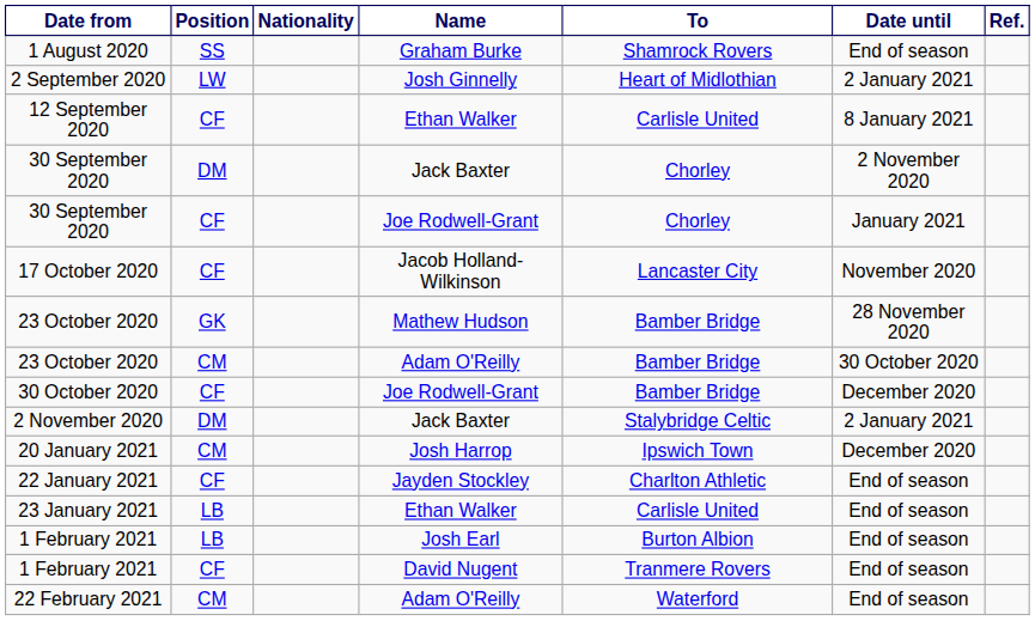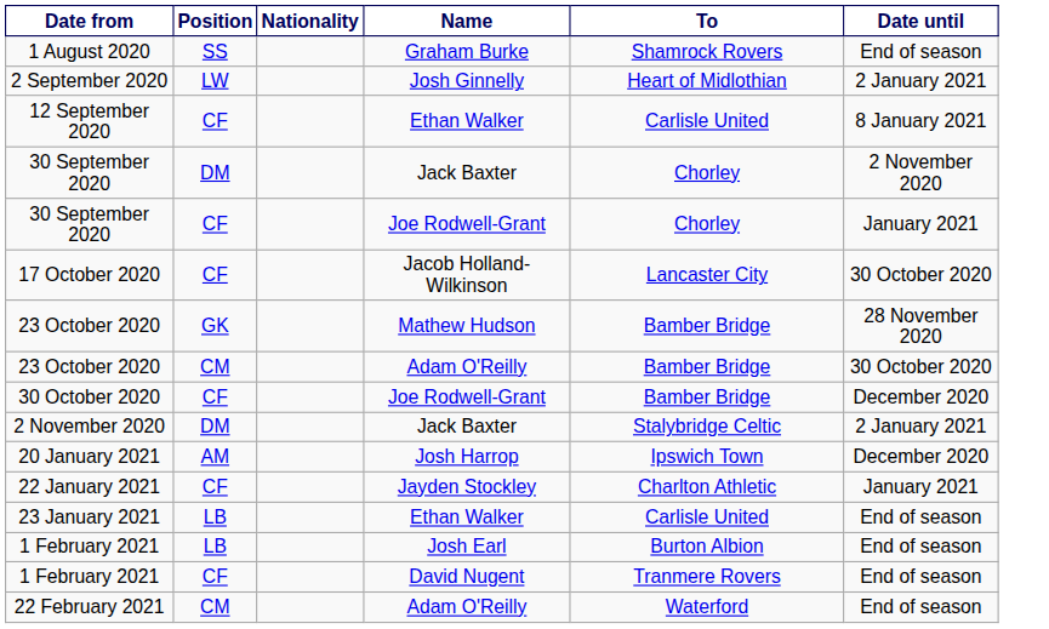 <table class="wikitable"  style="text-align:center; font-size:90%; ">
 <tr>
 <th style="background:#ffffff;color:#00005a;border:1px solid #000056; width:120px;">Date from</th>
 <th style="background:#ffffff;color:#00005a;border:1px solid #000056; width:50px;">Position</th>
 <th style="background:#ffffff;color:#00005a;border:1px solid #000056; width:50px;">Nationality</th>
 <th style="background:#ffffff;color:#00005a;border:1px solid #000056; width:150px;">Name</th>
 <th style="background:#ffffff;color:#00005a;border:1px solid #000056; width:200px;">To</th>
 <th style="background:#ffffff;color:#00005a;border:1px solid #000056; width:110px;">Date until</th>
-<th style="background:#ffffff;color:#00005a;border:1px solid #000056; width:25px;">Ref.</th>
 </tr>
 <tr>
 <td>1 August 2020</td>
 <td><a href='#'>SS</a></td>
 <td></td>
 <td><a href='#'>Graham Burke</a></td>
 <td> <a href='#'>Shamrock Rovers</a></td>
 <td>End of season</td>
-<td></td>
 </tr>
 <tr>
 <td>2 September 2020</td>
 <td><a href='#'>LW</a></td>
 <td></td>
 <td><a href='#'>Josh Ginnelly</a></td>
 <td> <a href='#'>Heart of Midlothian</a></td>
 <td>2 January 2021</td>
-<td></td>
 </tr>
 <tr>
 <td>12 September 2020</td>
 <td><a href='#'>CF</a></td>
 <td></td>
 <td><a href='#'>Ethan Walker</a></td>
 <td> <a href='#'>Carlisle United</a></td>
 <td>8 January 2021</td>
-<td></td>
 </tr>
 <tr>
 <td>30 September 2020</td>
 <td><a href='#'>DM</a></td>
 <td></td>
 <td>Jack Baxter</td>
 <td> <a href='#'>Chorley</a></td>
 <td>2 November 2020</td>
-<td></td>
 </tr>
 <tr>
 <td>30 September 2020</td>
 <td><a href='#'>CF</a></td>
 <td></td>
 <td><a href='#'>Joe Rodwell-Grant</a></td>
 <td> <a href='#'>Chorley</a></td>
 <td>January 2021</td>
-<td></td>
 </tr>
 <tr>
 <td>17 October 2020</td>
 <td><a href='#'>CF</a></td>
 <td></td>
 <td>Jacob Holland-Wilkinson</td>
 <td> <a href='#'>Lancaster City</a></td>
-<td>November 2020</td>
-<td></td>
+<td>30 October 2020</td>
 </tr>
 <tr>
 <td>23 October 2020</td>
 <td><a href='#'>GK</a></td>
 <td></td>
 <td><a href='#'>Mathew Hudson</a></td>
 <td> <a href='#'>Bamber Bridge</a></td>
 <td>28 November 2020</td>
-<td></td>
 </tr>
 <tr>
 <td>23 October 2020</td>
 <td><a href='#'>CM</a></td>
 <td></td>
 <td><a href='#'>Adam O'Reilly</a></td>
 <td> <a href='#'>Bamber Bridge</a></td>
 <td>30 October 2020</td>
-<td></td>
 </tr>
 <tr>
 <td>30 October 2020</td>
 <td><a href='#'>CF</a></td>
 <td></td>
 <td><a href='#'>Joe Rodwell-Grant</a></td>
 <td> <a href='#'>Bamber Bridge</a></td>
 <td>December 2020</td>
-<td></td>
 </tr>
 <tr>
 <td>2 November 2020</td>
 <td><a href='#'>DM</a></td>
 <td></td>
 <td>Jack Baxter</td>
 <td> <a href='#'>Stalybridge Celtic</a></td>
 <td>2 January 2021</td>
-<td></td>
 </tr>
 <tr>
 <td>20 January 2021</td>
-<td><a href='#'>CM</a></td>
+<td><a href='#'>AM</a></td>
 <td></td>
 <td><a href='#'>Josh Harrop</a></td>
 <td> <a href='#'>Ipswich Town</a></td>
 <td>December 2020</td>
-<td></td>
 </tr>
 <tr>
 <td>22 January 2021</td>
 <td><a href='#'>CF</a></td>
 <td></td>
 <td><a href='#'>Jayden Stockley</a></td>
 <td> <a href='#'>Charlton Athletic</a></td>
-<td>End of season</td>
-<td></td>
+<td>January 2021</td>
 </tr>
 <tr>
 <td>23 January 2021</td>
 <td><a href='#'>LB</a></td>
 <td></td>
 <td><a href='#'>Ethan Walker</a></td>
 <td> <a href='#'>Carlisle United</a></td>
 <td>End of season</td>
-<td></td>
 </tr>
 <tr>
 <td>1 February 2021</td>
 <td><a href='#'>LB</a></td>
 <td></td>
 <td><a href='#'>Josh Earl</a></td>
 <td> <a href='#'>Burton Albion</a></td>
 <td>End of season</td>
-<td></td>
 </tr>
 <tr>
 <td>1 February 2021</td>
 <td><a href='#'>CF</a></td>
 <td></td>
 <td><a href='#'>David Nugent</a></td>
 <td> <a href='#'>Tranmere Rovers</a></td>
 <td>End of season</td>
-<td></td>
 </tr>
 <tr>
 <td>22 February 2021</td>
 <td><a href='#'>CM</a></td>
 <td></td>
 <td><a href='#'>Adam O'Reilly</a></td>
 <td> <a href='#'>Waterford</a></td>
 <td>End of season</td>
-<td></td>
 </tr>
 </table>
